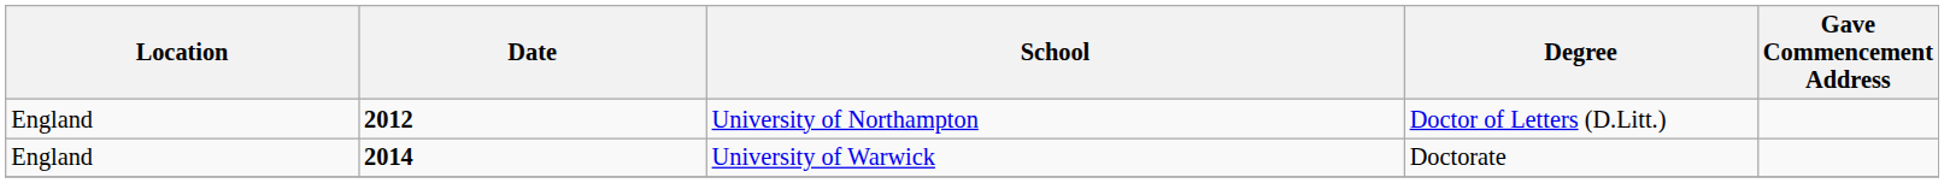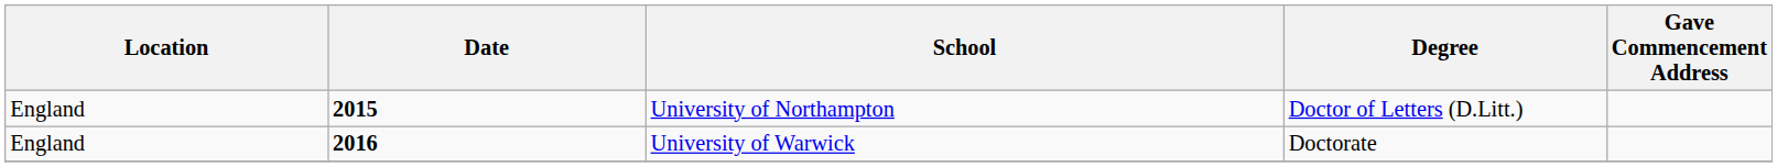 <table class="wikitable" style="width:100%;">
 <tr>
 <th style="width:20%;">Location</th>
 <th style="width:20%;">Date</th>
 <th style="width:40%;">School</th>
 <th style="width:20%;">Degree</th>
 <th style="width:20%;">Gave Commencement Address</th>
 </tr>
 <tr>
 <td>England</td>
-<td><strong>2012</strong></td>
+<td><strong>2015</strong></td>
 <td><a href='#'>University of Northampton</a></td>
 <td><a href='#'>Doctor of Letters</a> (D.Litt.)</td>
 <td></td>
 </tr>
 <tr>
 <td>England</td>
-<td><strong>2014</strong></td>
+<td><strong>2016</strong></td>
 <td><a href='#'>University of Warwick</a></td>
 <td>Doctorate</td>
 <td></td>
 </tr>
 <tr>
 </tr>
 </table>
